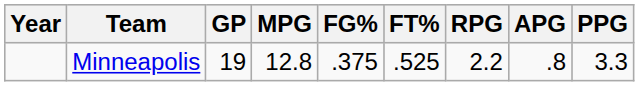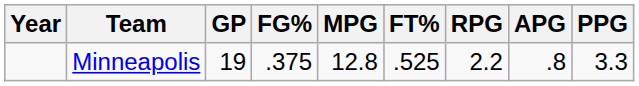 <table class="wikitable sortable" style="font-size:95%; text-align:right;">
 <tr>
 <th>Year</th>
 <th>Team</th>
 <th>GP</th>
+<th>FG%</th>
 <th>MPG</th>
-<th>FG%</th>
 <th>FT%</th>
 <th>RPG</th>
 <th>APG</th>
 <th>PPG</th>
 </tr>
 <tr>
 <td style="text-align:left;"></td>
 <td style="text-align:left;"><a href='#'>Minneapolis</a></td>
 <td>19</td>
+<td>.375</td>
 <td>12.8</td>
-<td>.375</td>
 <td>.525</td>
 <td>2.2</td>
 <td>.8</td>
 <td>3.3</td>
 </tr>
 </table>
